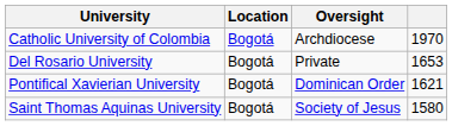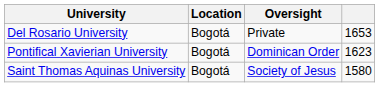 <table class="wikitable">
 <tr>
 <th>University</th>
 <th>Location</th>
 <th>Oversight</th>
 <th></th>
-</tr>
-<tr>
-<td><a href='#'>Catholic University of Colombia</a></td>
-<td><a href='#'>Bogotá</a></td>
-<td>Archdiocese</td>
-<td>1970</td>
 </tr>
 <tr>
 <td><a href='#'>Del Rosario University</a></td>
 <td>Bogotá</td>
 <td>Private</td>
 <td>1653</td>
 </tr>
 <tr>
 <td><a href='#'>Pontifical Xavierian University</a></td>
 <td>Bogotá</td>
 <td><a href='#'>Dominican Order</a></td>
-<td>1621</td>
+<td>1623</td>
 </tr>
 <tr>
 <td><a href='#'>Saint Thomas Aquinas University</a></td>
 <td>Bogotá</td>
 <td><a href='#'>Society of Jesus</a></td>
 <td>1580</td>
 </tr>
 </table>
